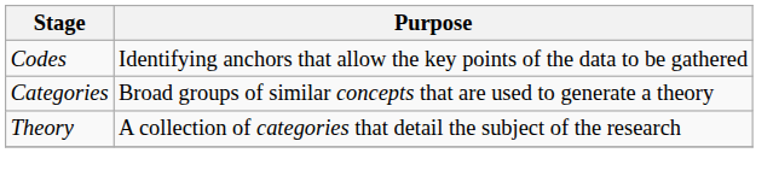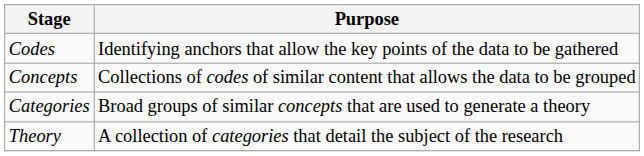 <table class="wikitable">
 <tr>
 <th><strong>Stage</strong></th>
 <th><strong>Purpose</strong></th>
 </tr>
 <tr>
 <td><em>Codes</em></td>
 <td>Identifying anchors that allow the key points of the data to be gathered</td>
+</tr>
+<tr>
+<td><em>Concepts</em></td>
+<td>Collections of <em>codes</em> of similar content that allows the data to be grouped</td>
 </tr>
 <tr>
 <td><em>Categories</em></td>
 <td>Broad groups of similar <em>concepts</em> that are used to generate a theory</td>
 </tr>
 <tr>
 <td><em>Theory</em></td>
 <td>A collection of <em>categories</em> that detail the subject of the research</td>
 </tr>
 <tr>
 </tr>
 </table>
